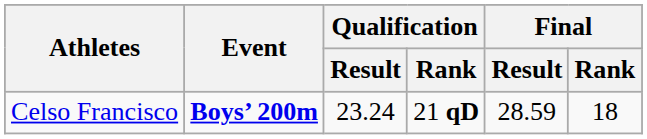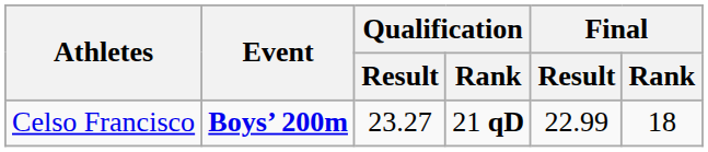 <table class="wikitable" border="1" style="font-size:90%">
 <tr>
 <th rowspan=2>Athletes</th>
 <th rowspan=2>Event</th>
 <th colspan=2>Qualification</th>
 <th colspan=2>Final</th>
 </tr>
 <tr>
 <th>Result</th>
 <th>Rank</th>
 <th>Result</th>
 <th>Rank</th>
 </tr>
 <tr>
 <td><a href='#'>Celso Francisco</a></td>
 <td><strong><a href='#'>Boys’ 200m</a></strong></td>
-<td align=center>23.24</td>
+<td align=center>23.27</td>
 <td align=center>21 <strong>qD</strong></td>
-<td align=center>28.59</td>
+<td align=center>22.99</td>
 <td align=center>18</td>
 </tr>
 </table>
